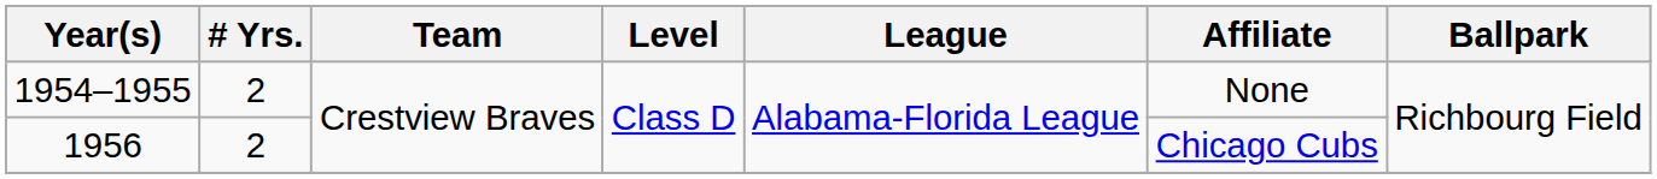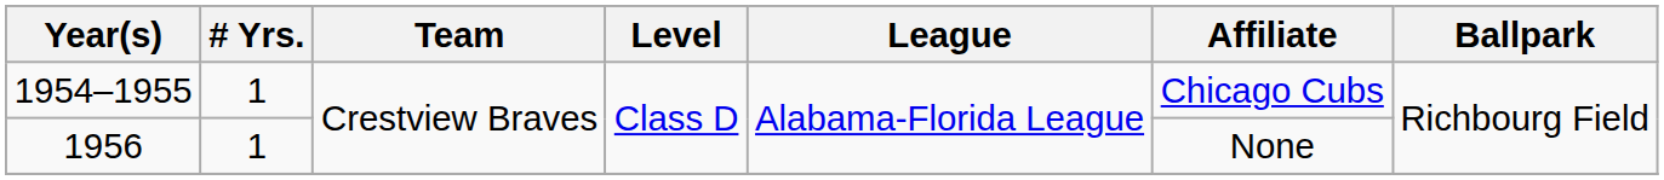 <table class="wikitable" style="text-align:center; font-size: 95%;">
 <tr>
 <th>Year(s)</th>
 <th># Yrs.</th>
 <th>Team</th>
 <th>Level</th>
 <th>League</th>
 <th>Affiliate</th>
 <th>Ballpark</th>
 </tr>
 <tr>
 <td>1954–1955</td>
-<td>2</td>
+<td>1</td>
 <td rowspan=2>Crestview Braves</td>
 <td rowspan=2><a href='#'>Class D</a></td>
 <td rowspan=2><a href='#'>Alabama-Florida League</a></td>
-<td>None</td>
+<td><a href='#'>Chicago Cubs</a></td>
 <td rowspan=2>Richbourg Field</td>
 </tr>
 <tr>
 <td>1956</td>
-<td>2</td>
-<td><a href='#'>Chicago Cubs</a></td>
+<td>1</td>
+<td>None</td>
 </tr>
 <tr>
 </tr>
 </table>
